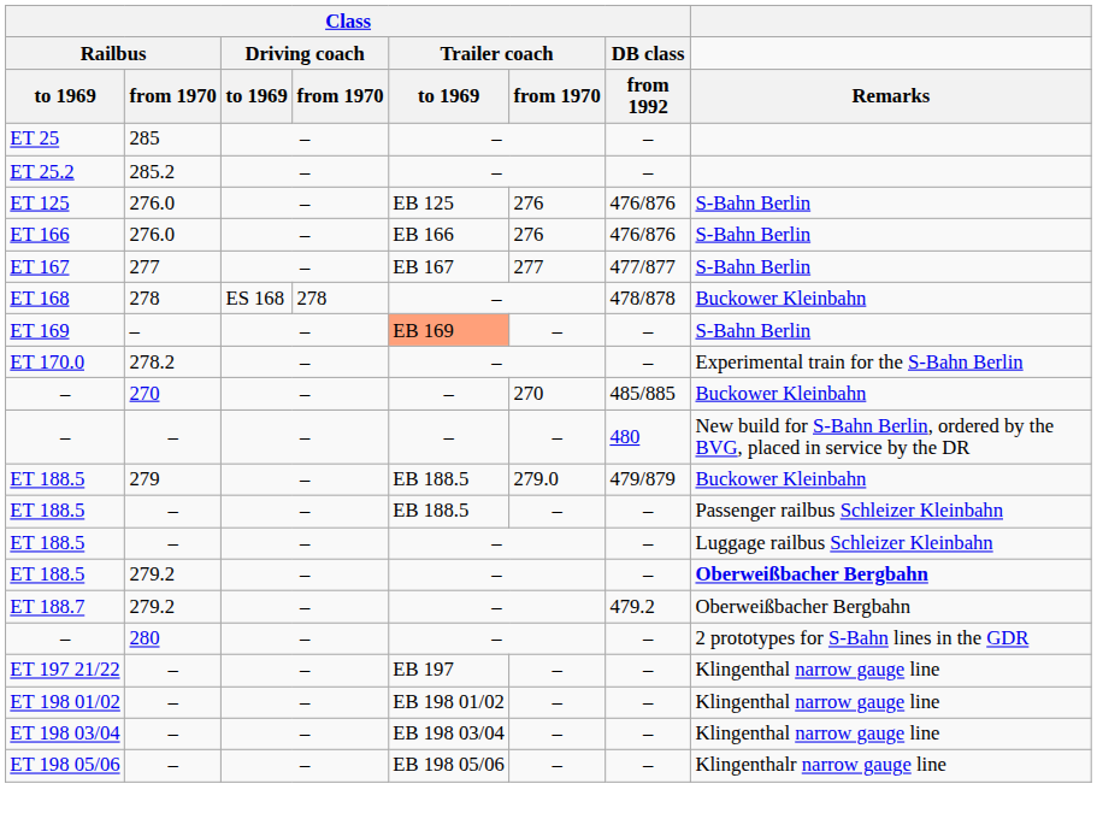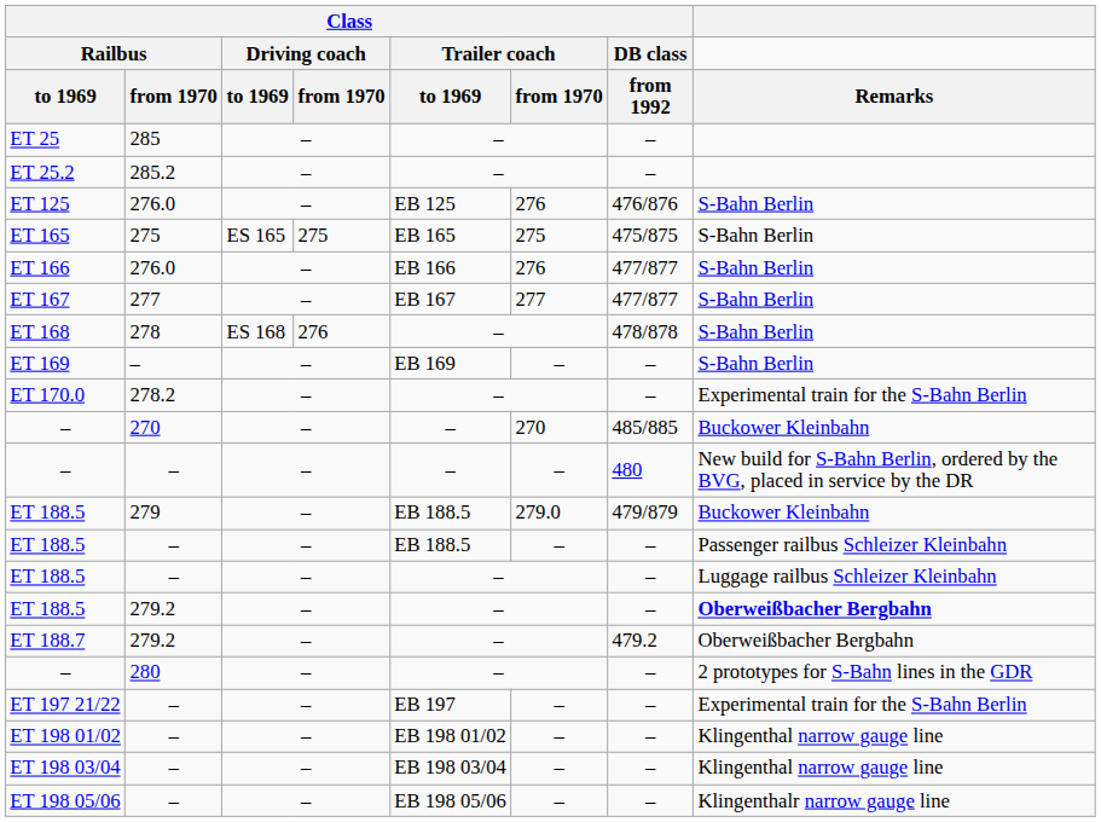 <table class="wikitable">
 <tr style="background:#e3e3e3;">
 <th colspan="7" style="text-align:center;"><a href='#'>Class</a></th>
 <th> </th>
 </tr>
 <tr style="background:#fff;">
 <th colspan="2" style="text-align:center;">Railbus</th>
 <th colspan="2" style="text-align:center;">Driving coach</th>
 <th colspan="2" style="text-align:center;">Trailer coach</th>
 <th>DB class</th>
 </tr>
 <tr style="background:#e3e3e3;">
 <th>to 1969</th>
 <th>from 1970</th>
 <th>to 1969</th>
 <th>from 1970</th>
 <th>to 1969</th>
 <th>from 1970</th>
 <th>from 1992</th>
 <th>Remarks</th>
 </tr>
 <tr>
 <td><a href='#'>ET 25</a></td>
 <td>285</td>
 <td colspan="2" style="text-align:center;">–</td>
 <td colspan="2" style="text-align:center;">–</td>
 <td style="text-align:center;">–</td>
 <td></td>
 </tr>
 <tr>
 <td><a href='#'>ET 25.2</a></td>
 <td>285.2</td>
 <td colspan="2" style="text-align:center;">–</td>
 <td colspan="2" style="text-align:center;">–</td>
 <td style="text-align:center;">–</td>
 <td></td>
 </tr>
 <tr>
 <td><a href='#'>ET 125</a></td>
 <td>276.0</td>
 <td colspan="2" style="text-align:center;">–</td>
 <td>EB 125</td>
 <td>276</td>
 <td>476/876</td>
 <td><a href='#'>S-Bahn Berlin</a></td>
 </tr>
 <tr>
+<td><a href='#'>ET 165</a></td>
+<td>275</td>
+<td>ES 165</td>
+<td>275</td>
+<td>EB 165</td>
+<td>275</td>
+<td>475/875</td>
+<td>S-Bahn Berlin</td>
+</tr>
+<tr>
 <td><a href='#'>ET 166</a></td>
 <td>276.0</td>
 <td colspan="2" style="text-align:center;">–</td>
 <td>EB 166</td>
 <td>276</td>
-<td>476/876</td>
+<td>477/877</td>
 <td><a href='#'>S-Bahn Berlin</a></td>
 </tr>
 <tr>
 <td><a href='#'>ET 167</a></td>
 <td>277</td>
 <td colspan="2" style="text-align:center;">–</td>
 <td>EB 167</td>
 <td>277</td>
 <td>477/877</td>
 <td><a href='#'>S-Bahn Berlin</a></td>
 </tr>
 <tr>
 <td><a href='#'>ET 168</a></td>
 <td>278</td>
 <td>ES 168</td>
-<td>278</td>
+<td>276</td>
 <td colspan="2" style="text-align:center;">–</td>
 <td>478/878</td>
-<td><a href='#'>Buckower Kleinbahn</a></td>
+<td><a href='#'>S-Bahn Berlin</a></td>
 </tr>
 <tr>
 <td><a href='#'>ET 169</a></td>
 <td>–</td>
 <td colspan="2" style="text-align:center;">–</td>
-<td style="background: lightsalmon;">EB 169</td>
+<td>EB 169</td>
 <td style="text-align:center;">–</td>
 <td style="text-align:center;">–</td>
 <td><a href='#'>S-Bahn Berlin</a></td>
 </tr>
 <tr>
 <td><a href='#'>ET 170.0</a></td>
 <td>278.2</td>
 <td colspan="2" style="text-align:center;">–</td>
 <td colspan="2" style="text-align:center;">–</td>
 <td style="text-align:center;">–</td>
 <td>Experimental train for the <a href='#'>S-Bahn Berlin</a></td>
 </tr>
 <tr>
 <td style="text-align:center;">–</td>
 <td><a href='#'>270</a></td>
 <td colspan="2" style="text-align:center;">–</td>
 <td style="text-align:center;">–</td>
 <td>270</td>
 <td>485/885</td>
 <td><a href='#'>Buckower Kleinbahn</a></td>
 </tr>
 <tr>
 <td style="text-align:center;">–</td>
 <td style="text-align:center;">–</td>
 <td colspan="2" style="text-align:center;">–</td>
 <td style="text-align:center;">–</td>
 <td style="text-align:center;">–</td>
 <td><a href='#'>480</a></td>
 <td>New build for <a href='#'>S-Bahn Berlin</a>, ordered by the <a href='#'>BVG</a>, placed in service by the DR</td>
 </tr>
 <tr>
 <td><a href='#'>ET 188.5</a></td>
 <td>279</td>
 <td colspan="2" style="text-align:center;">–</td>
 <td>EB 188.5</td>
 <td>279.0</td>
 <td>479/879</td>
 <td><a href='#'>Buckower Kleinbahn</a></td>
 </tr>
 <tr>
 <td><a href='#'>ET 188.5</a></td>
 <td style="text-align:center;">–</td>
 <td colspan="2" style="text-align:center;">–</td>
 <td>EB 188.5</td>
 <td style="text-align:center;">–</td>
 <td style="text-align:center;">–</td>
 <td>Passenger railbus <a href='#'>Schleizer Kleinbahn</a></td>
 </tr>
 <tr>
 <td><a href='#'>ET 188.5</a></td>
 <td style="text-align:center;">–</td>
 <td colspan="2" style="text-align:center;">–</td>
 <td colspan="2" style="text-align:center;">–</td>
 <td style="text-align:center;">–</td>
 <td>Luggage railbus <a href='#'>Schleizer Kleinbahn</a></td>
 </tr>
 <tr>
 <td><a href='#'>ET 188.5</a></td>
 <td>279.2</td>
 <td colspan="2" style="text-align:center;">–</td>
 <td colspan="2" style="text-align:center;">–</td>
 <td style="text-align:center;">–</td>
 <td><strong><a href='#'>Oberweißbacher Bergbahn</a></strong></td>
 </tr>
 <tr>
 <td><a href='#'>ET 188.7</a></td>
 <td>279.2</td>
 <td colspan="2" style="text-align:center;">–</td>
 <td colspan="2" style="text-align:center;">–</td>
 <td>479.2</td>
 <td>Oberweißbacher Bergbahn</td>
 </tr>
 <tr>
 <td style="text-align:center;">–</td>
 <td><a href='#'>280</a></td>
 <td colspan="2" style="text-align:center;">–</td>
 <td colspan="2" style="text-align:center;">–</td>
 <td style="text-align:center;">–</td>
 <td>2 prototypes for <a href='#'>S-Bahn</a> lines in the <a href='#'>GDR</a></td>
 </tr>
 <tr>
 <td><a href='#'>ET 197 21/22</a></td>
 <td style="text-align:center;">–</td>
 <td colspan="2" style="text-align:center;">–</td>
 <td>EB 197</td>
 <td style="text-align:center;">–</td>
 <td style="text-align:center;">–</td>
-<td>Klingenthal <a href='#'>narrow gauge</a> line</td>
+<td>Experimental train for the <a href='#'>S-Bahn Berlin</a></td>
 </tr>
 <tr>
 <td><a href='#'>ET 198 01/02</a></td>
 <td style="text-align:center;">–</td>
 <td colspan="2" style="text-align:center;">–</td>
 <td>EB 198 01/02</td>
 <td style="text-align:center;">–</td>
 <td style="text-align:center;">–</td>
 <td>Klingenthal <a href='#'>narrow gauge</a> line</td>
 </tr>
 <tr>
 <td><a href='#'>ET 198 03/04</a></td>
 <td style="text-align:center;">–</td>
 <td colspan="2" style="text-align:center;">–</td>
 <td>EB 198 03/04</td>
 <td style="text-align:center;">–</td>
 <td style="text-align:center;">–</td>
 <td>Klingenthal <a href='#'>narrow gauge</a> line</td>
 </tr>
 <tr>
 <td><a href='#'>ET 198 05/06</a></td>
 <td style="text-align:center;">–</td>
 <td colspan="2" style="text-align:center;">–</td>
 <td>EB 198 05/06</td>
 <td style="text-align:center;">–</td>
 <td style="text-align:center;">–</td>
 <td>Klingenthalr <a href='#'>narrow gauge</a> line</td>
 </tr>
 </table>
